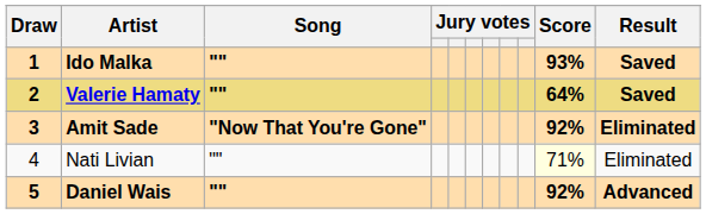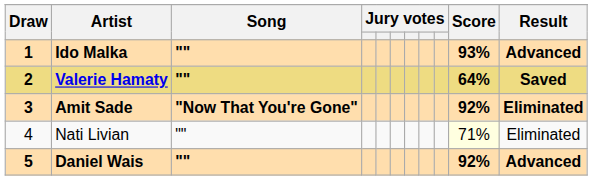 <table class="sortable wikitable" style="margin: 1em auto 1em auto; text-align:center; font-size:90%; line-height:18px;">
 <tr>
 </tr>
 <tr>
 <th rowspan="2">Draw</th>
 <th rowspan="2">Artist</th>
 <th rowspan="2">Song</th>
 <th colspan="6" class="unsortable">Jury votes</th>
 <th rowspan="2">Score</th>
 <th rowspan="2">Result</th>
 </tr>
 <tr>
 <th class="unsortable"></th>
 <th class="unsortable"></th>
 <th class="unsortable"></th>
 <th class="unsortable"></th>
 <th class="unsortable"></th>
 <th class="unsortable"></th>
 </tr>
 <tr style="font-weight:bold; background:navajowhite;">
 <td>1</td>
 <td align="left">Ido Malka</td>
 <td align="left">""</td>
 <td></td>
 <td></td>
 <td></td>
 <td></td>
 <td></td>
 <td></td>
 <td>93%</td>
-<td>Saved</td>
+<td>Advanced</td>
 </tr>
 <tr style="font-weight:bold; background:#eedc82;">
 <td>2</td>
 <td align="left"><a href='#'>Valerie Hamaty</a></td>
 <td align="left">""</td>
 <td></td>
 <td></td>
 <td></td>
 <td></td>
 <td></td>
 <td></td>
 <td>64%</td>
 <td>Saved</td>
 </tr>
 <tr style="font-weight:bold; background:navajowhite;">
 <td>3</td>
 <td align="left">Amit Sade</td>
 <td align="left">"Now That You're Gone"</td>
 <td></td>
 <td></td>
 <td></td>
 <td></td>
 <td></td>
 <td></td>
 <td>92%</td>
 <td>Eliminated</td>
 </tr>
 <tr>
 <td>4</td>
 <td align="left">Nati Livian</td>
 <td align="left">""</td>
 <td></td>
 <td></td>
 <td></td>
 <td></td>
 <td></td>
 <td></td>
 <td style="background: lightyellow;">71%</td>
 <td>Eliminated</td>
 </tr>
 <tr style="font-weight:bold; background:navajowhite;">
 <td>5</td>
 <td align="left">Daniel Wais</td>
 <td align="left">""</td>
 <td></td>
 <td></td>
 <td></td>
 <td></td>
 <td></td>
 <td></td>
 <td>92%</td>
 <td>Advanced</td>
 </tr>
 </table>
